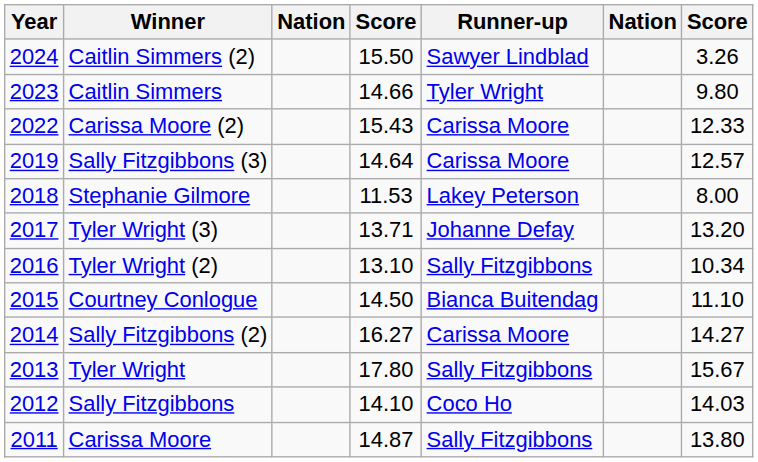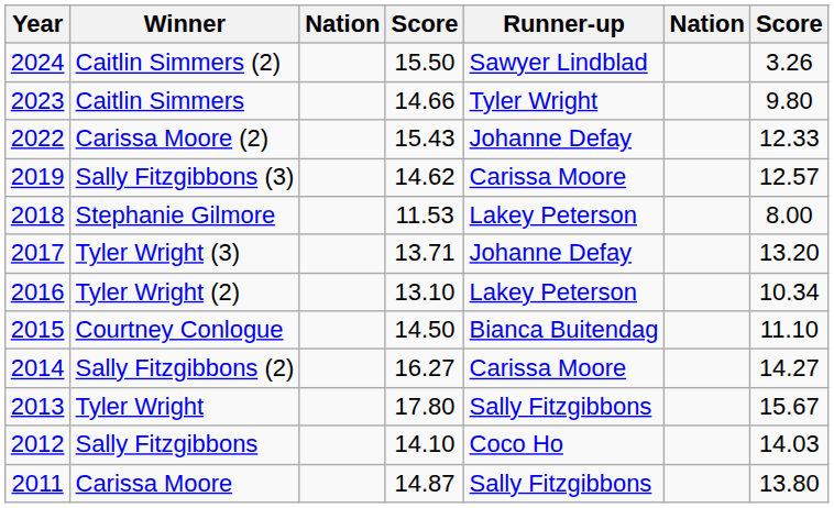 <table class="wikitable" border="1">
 <tr>
 <th>Year</th>
 <th>Winner</th>
 <th>Nation</th>
 <th>Score</th>
 <th>Runner-up</th>
 <th>Nation</th>
 <th>Score</th>
 </tr>
 <tr>
 <td align=center><a href='#'>2024</a></td>
 <td><a href='#'>Caitlin Simmers</a> (2)</td>
 <td></td>
 <td align=center>15.50</td>
 <td><a href='#'>Sawyer Lindblad</a></td>
 <td></td>
 <td align=center>3.26</td>
 </tr>
 <tr>
 <td align=center><a href='#'>2023</a></td>
 <td><a href='#'>Caitlin Simmers</a></td>
 <td></td>
 <td align=center>14.66</td>
 <td><a href='#'>Tyler Wright</a></td>
 <td></td>
 <td align=center>9.80</td>
 </tr>
 <tr>
 <td align=center><a href='#'>2022</a></td>
 <td><a href='#'>Carissa Moore</a> (2)</td>
 <td></td>
 <td align=center>15.43</td>
-<td><a href='#'>Carissa Moore</a></td>
+<td><a href='#'>Johanne Defay</a></td>
 <td></td>
 <td align=center>12.33</td>
 </tr>
 <tr>
 <td align=center><a href='#'>2019</a></td>
 <td><a href='#'>Sally Fitzgibbons</a> (3)</td>
 <td></td>
-<td align=center>14.64</td>
+<td align=center>14.62</td>
 <td><a href='#'>Carissa Moore</a></td>
 <td></td>
 <td align=center>12.57</td>
 </tr>
 <tr>
 <td align=center><a href='#'>2018</a></td>
 <td><a href='#'>Stephanie Gilmore</a></td>
 <td></td>
 <td align=center>11.53</td>
 <td><a href='#'>Lakey Peterson</a></td>
 <td></td>
 <td align=center>8.00</td>
 </tr>
 <tr>
 <td align=center><a href='#'>2017</a></td>
 <td><a href='#'>Tyler Wright</a> (3)</td>
 <td></td>
 <td align=center>13.71</td>
 <td><a href='#'>Johanne Defay</a></td>
 <td></td>
 <td align=center>13.20</td>
 </tr>
 <tr>
 <td align=center><a href='#'>2016</a></td>
 <td><a href='#'>Tyler Wright</a> (2)</td>
 <td></td>
 <td align=center>13.10</td>
-<td><a href='#'>Sally Fitzgibbons</a></td>
+<td><a href='#'>Lakey Peterson</a></td>
 <td></td>
 <td align=center>10.34</td>
 </tr>
 <tr>
 <td align=center><a href='#'>2015</a></td>
 <td><a href='#'>Courtney Conlogue</a></td>
 <td></td>
 <td align=center>14.50</td>
 <td><a href='#'>Bianca Buitendag</a></td>
 <td></td>
 <td align=center>11.10</td>
 </tr>
 <tr>
 <td align=center><a href='#'>2014</a></td>
 <td><a href='#'>Sally Fitzgibbons</a> (2)</td>
 <td></td>
 <td align=center>16.27</td>
 <td><a href='#'>Carissa Moore</a></td>
 <td></td>
 <td align=center>14.27</td>
 </tr>
 <tr>
 <td align=center><a href='#'>2013</a></td>
 <td><a href='#'>Tyler Wright</a></td>
 <td></td>
 <td align=center>17.80</td>
 <td><a href='#'>Sally Fitzgibbons</a></td>
 <td></td>
 <td align=center>15.67</td>
 </tr>
 <tr>
 <td align=center><a href='#'>2012</a></td>
 <td><a href='#'>Sally Fitzgibbons</a></td>
 <td></td>
 <td align=center>14.10</td>
 <td><a href='#'>Coco Ho</a></td>
 <td></td>
 <td align=center>14.03</td>
 </tr>
 <tr>
 <td align=center><a href='#'>2011</a></td>
 <td><a href='#'>Carissa Moore</a></td>
 <td></td>
 <td align=center>14.87</td>
 <td><a href='#'>Sally Fitzgibbons</a></td>
 <td></td>
 <td align=center>13.80</td>
 </tr>
 </table>
